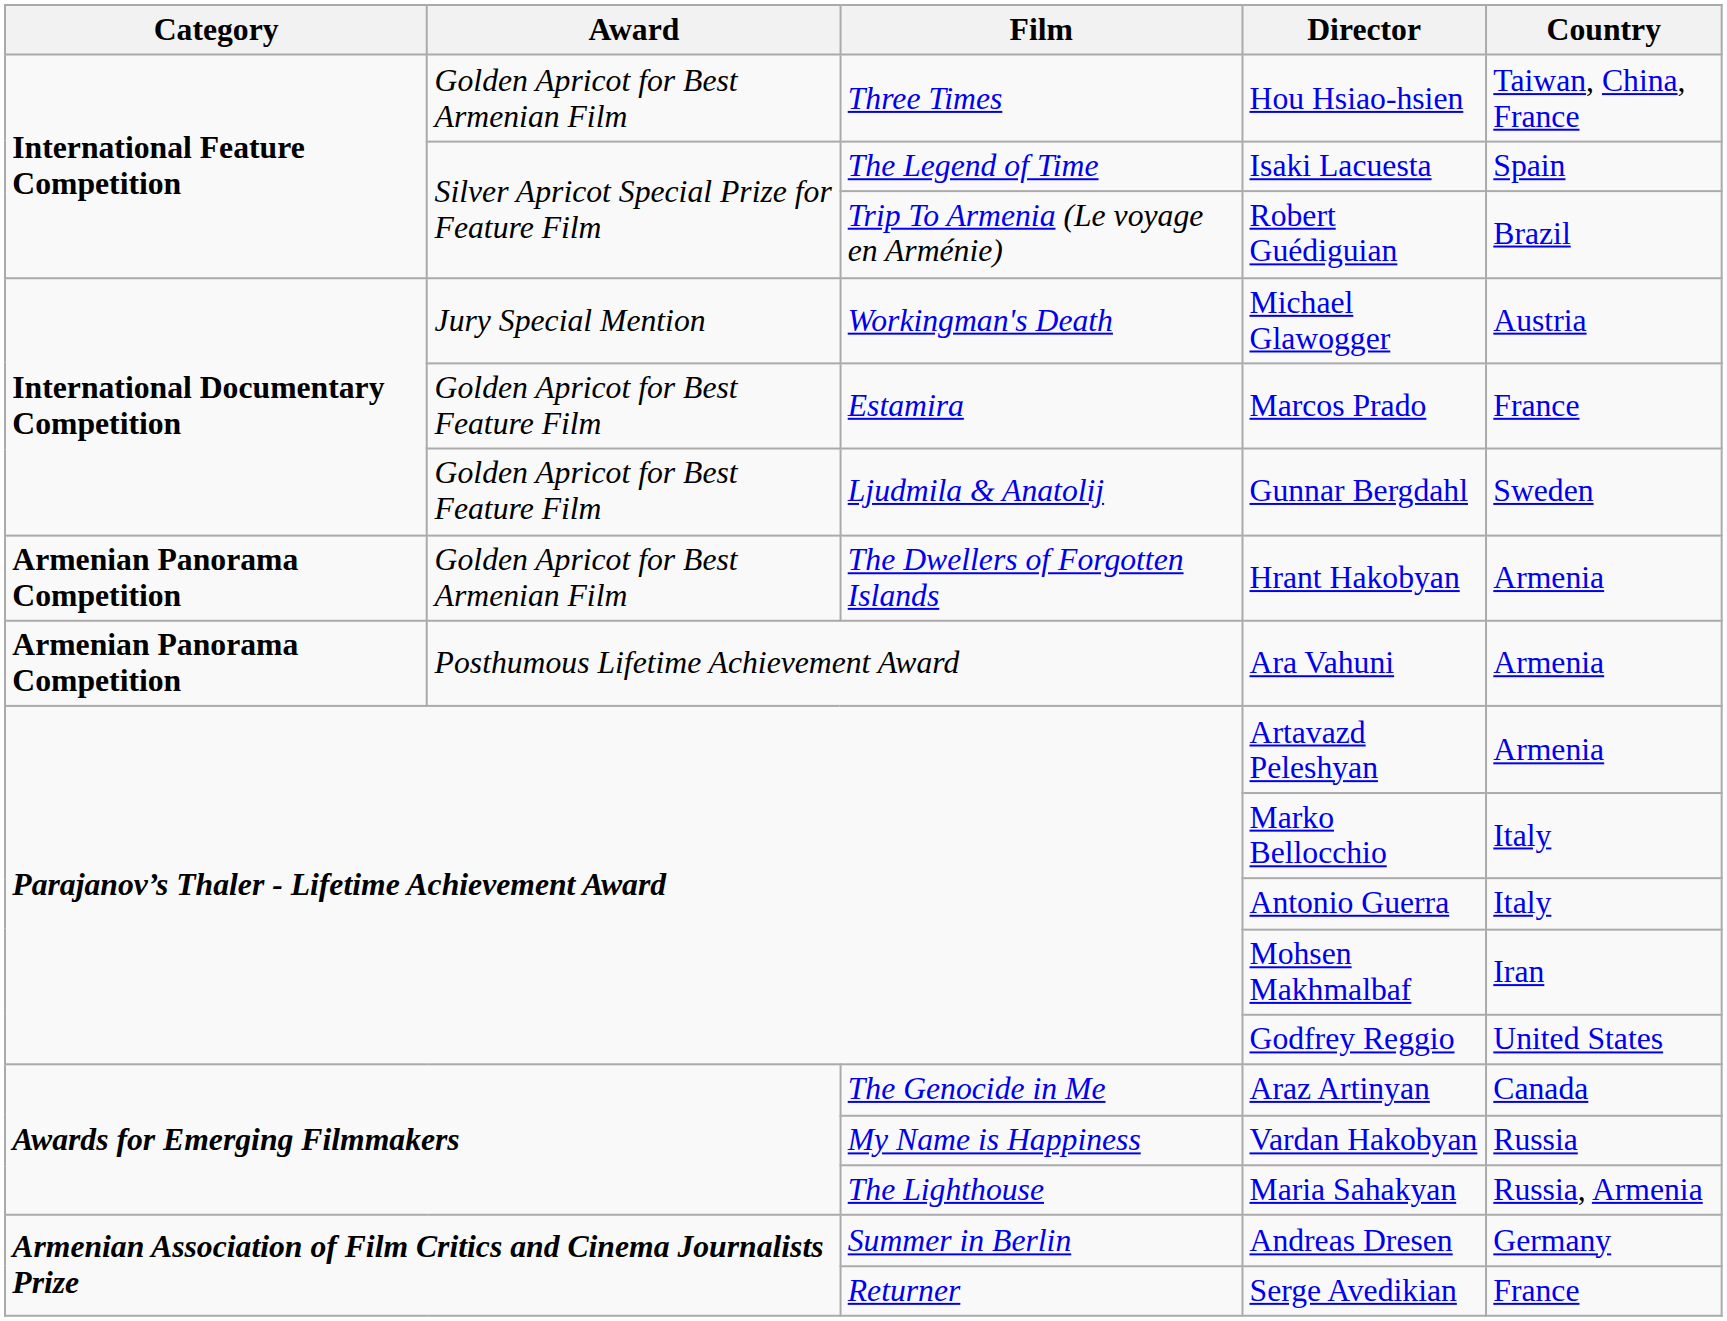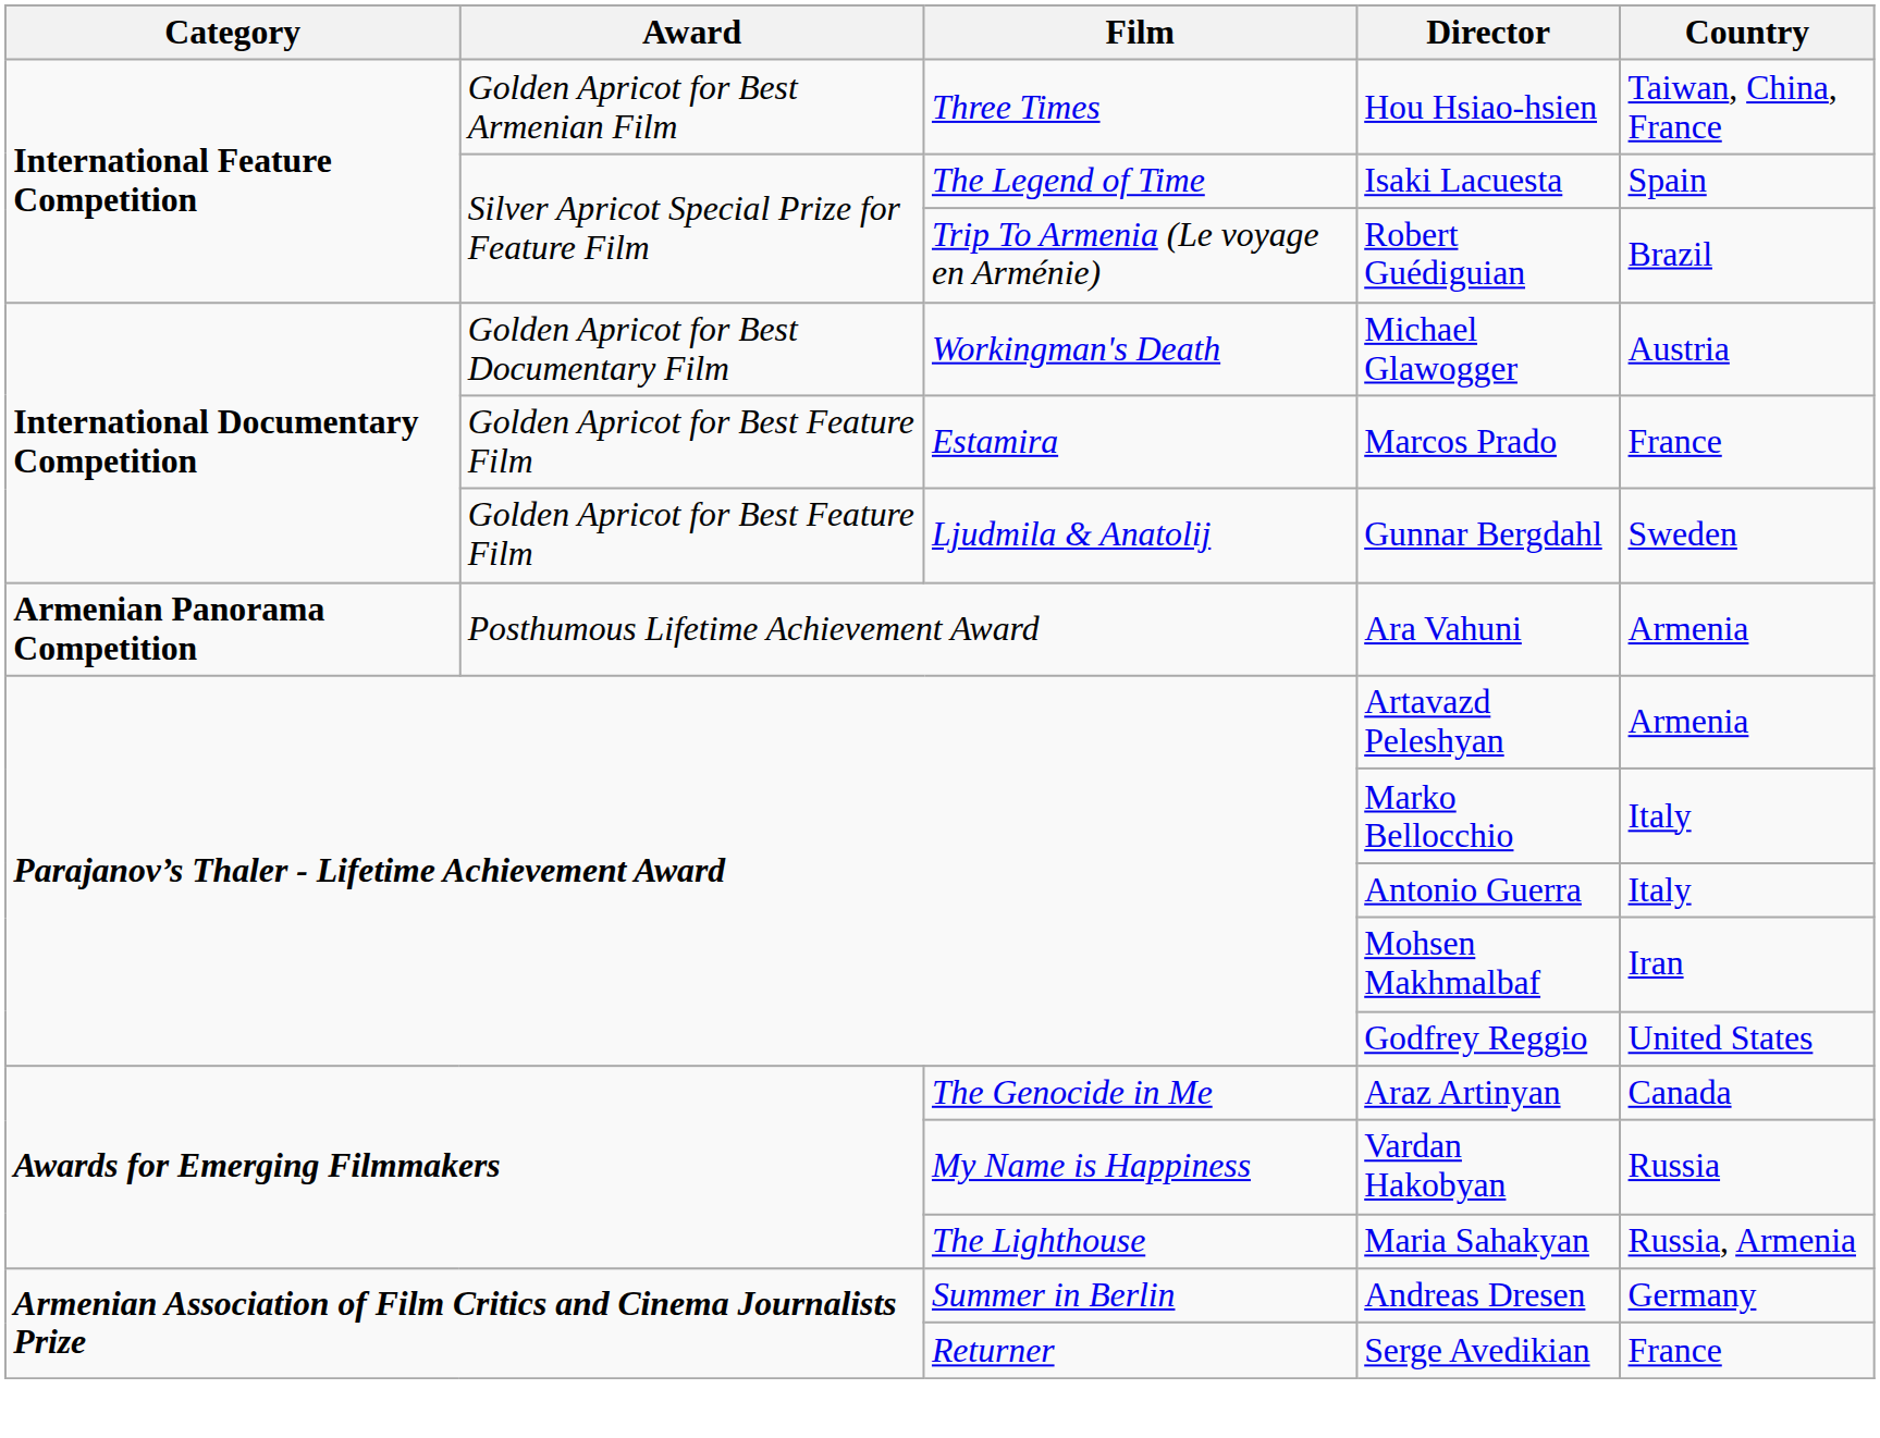 <table class="wikitable sortable">
 <tr>
 <th>Category</th>
 <th>Award</th>
 <th>Film</th>
 <th>Director</th>
 <th>Country</th>
 </tr>
 <tr>
 <td rowspan="3"><strong>International Feature Competition</strong></td>
 <td><em>Golden Apricot for Best Armenian Film</em></td>
 <td><em><a href='#'>Three Times</a></em></td>
 <td><a href='#'>Hou Hsiao-hsien</a></td>
 <td> <a href='#'>Taiwan</a>,  <a href='#'>China</a>,  <a href='#'>France</a></td>
 </tr>
 <tr>
 <td rowspan="2"><em>Silver Apricot Special Prize for Feature Film</em></td>
 <td><em><a href='#'>The Legend of Time</a></em></td>
 <td><a href='#'>Isaki Lacuesta</a></td>
 <td> <a href='#'>Spain</a></td>
 </tr>
 <tr>
 <td><em><a href='#'>Trip To Armenia</a> (Le voyage en Arménie)</em></td>
 <td><a href='#'>Robert Guédiguian</a></td>
 <td> <a href='#'>Brazil</a></td>
 </tr>
 <tr>
 <td rowspan="3"><strong>International Documentary Competition</strong></td>
-<td><em>Jury Special Mention</em></td>
+<td><em>Golden Apricot for Best Documentary Film</em></td>
 <td><em><a href='#'>Workingman's Death</a></em></td>
 <td><a href='#'>Michael Glawogger</a></td>
 <td> <a href='#'>Austria</a></td>
 </tr>
 <tr>
 <td><em>Golden Apricot for Best Feature Film</em></td>
 <td><em><a href='#'>Estamira</a></em></td>
 <td><a href='#'>Marcos Prado</a></td>
 <td> <a href='#'>France</a></td>
 </tr>
 <tr>
 <td><em>Golden Apricot for Best Feature Film</em></td>
 <td><em><a href='#'>Ljudmila & Anatolij</a></em></td>
 <td><a href='#'>Gunnar Bergdahl</a></td>
 <td> <a href='#'>Sweden</a></td>
-</tr>
-<tr>
-<td><strong>Armenian Panorama Competition</strong></td>
-<td><em>Golden Apricot for Best Armenian Film</em></td>
-<td><em><a href='#'>The Dwellers of Forgotten Islands</a></em></td>
-<td><a href='#'>Hrant Hakobyan</a></td>
-<td> <a href='#'>Armenia</a></td>
 </tr>
 <tr>
 <td><strong>Armenian Panorama Competition</strong></td>
 <td colspan="2"><em>Posthumous Lifetime Achievement Award</em></td>
 <td><a href='#'>Ara Vahuni</a></td>
 <td> <a href='#'>Armenia</a></td>
 </tr>
 <tr>
 <td rowspan="5" colspan="3"><strong><em>Parajanov’s Thaler -  Lifetime Achievement Award</em></strong></td>
 <td><a href='#'>Artavazd Peleshyan</a></td>
 <td> <a href='#'>Armenia</a></td>
 </tr>
 <tr>
 <td><a href='#'>Marko Bellocchio</a></td>
 <td> <a href='#'>Italy</a></td>
 </tr>
 <tr>
 <td><a href='#'>Antonio Guerra</a></td>
 <td> <a href='#'>Italy</a></td>
 </tr>
 <tr>
 <td><a href='#'>Mohsen Makhmalbaf</a></td>
 <td> <a href='#'>Iran</a></td>
 </tr>
 <tr>
 <td><a href='#'>Godfrey Reggio</a></td>
 <td> <a href='#'>United States</a></td>
 </tr>
 <tr>
 <td rowspan="3" colspan="2"><strong><em>Awards for Emerging Filmmakers</em></strong></td>
 <td><em><a href='#'>The Genocide in Me</a></em></td>
 <td><a href='#'>Araz Artinyan</a></td>
 <td> <a href='#'>Canada</a></td>
 </tr>
 <tr>
 <td><em><a href='#'>My Name is Happiness</a></em></td>
 <td><a href='#'>Vardan Hakobyan</a></td>
 <td> <a href='#'>Russia</a></td>
 </tr>
 <tr>
 <td><em><a href='#'>The Lighthouse</a></em></td>
 <td><a href='#'>Maria Sahakyan</a></td>
 <td> <a href='#'>Russia</a>,  <a href='#'>Armenia</a></td>
 </tr>
 <tr>
 <td rowspan="2" colspan="2"><strong><em>Armenian Association of Film Critics and Cinema Journalists Prize</em></strong></td>
 <td><em><a href='#'>Summer in Berlin</a></em></td>
 <td><a href='#'>Andreas Dresen</a></td>
 <td> <a href='#'>Germany</a></td>
 </tr>
 <tr>
 <td><em><a href='#'>Returner</a></em></td>
 <td><a href='#'>Serge Avedikian</a></td>
 <td> <a href='#'>France</a></td>
 </tr>
 </table>
